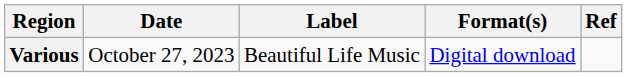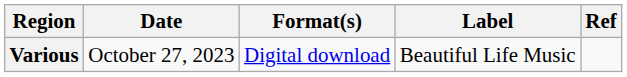 <table class="wikitable plainrowheaders">
 <tr>
 <th scope="col">Region</th>
 <th scope="col">Date</th>
+<th scope="col">Format(s)</th>
 <th scope="col">Label</th>
-<th scope="col">Format(s)</th>
 <th scope="col">Ref</th>
 </tr>
 <tr>
 <th scope="row">Various</th>
 <td>October 27, 2023</td>
+<td><a href='#'>Digital download</a></td>
 <td>Beautiful Life Music</td>
-<td><a href='#'>Digital download</a></td>
 <td></td>
 </tr>
 </table>
